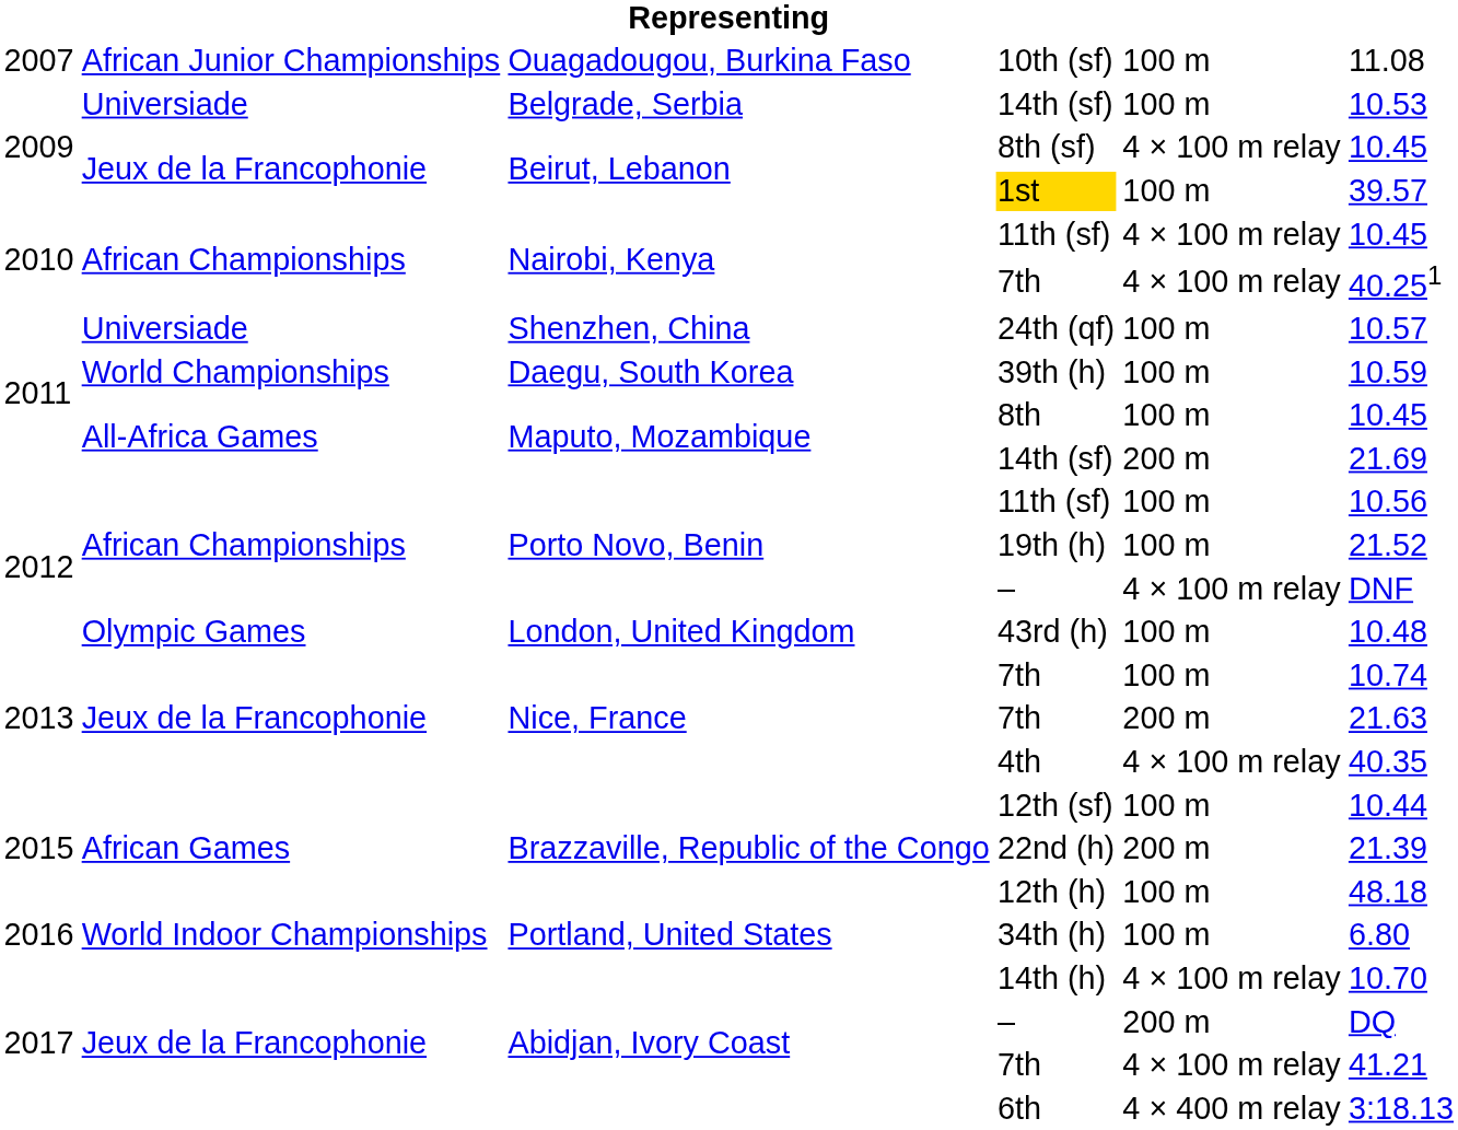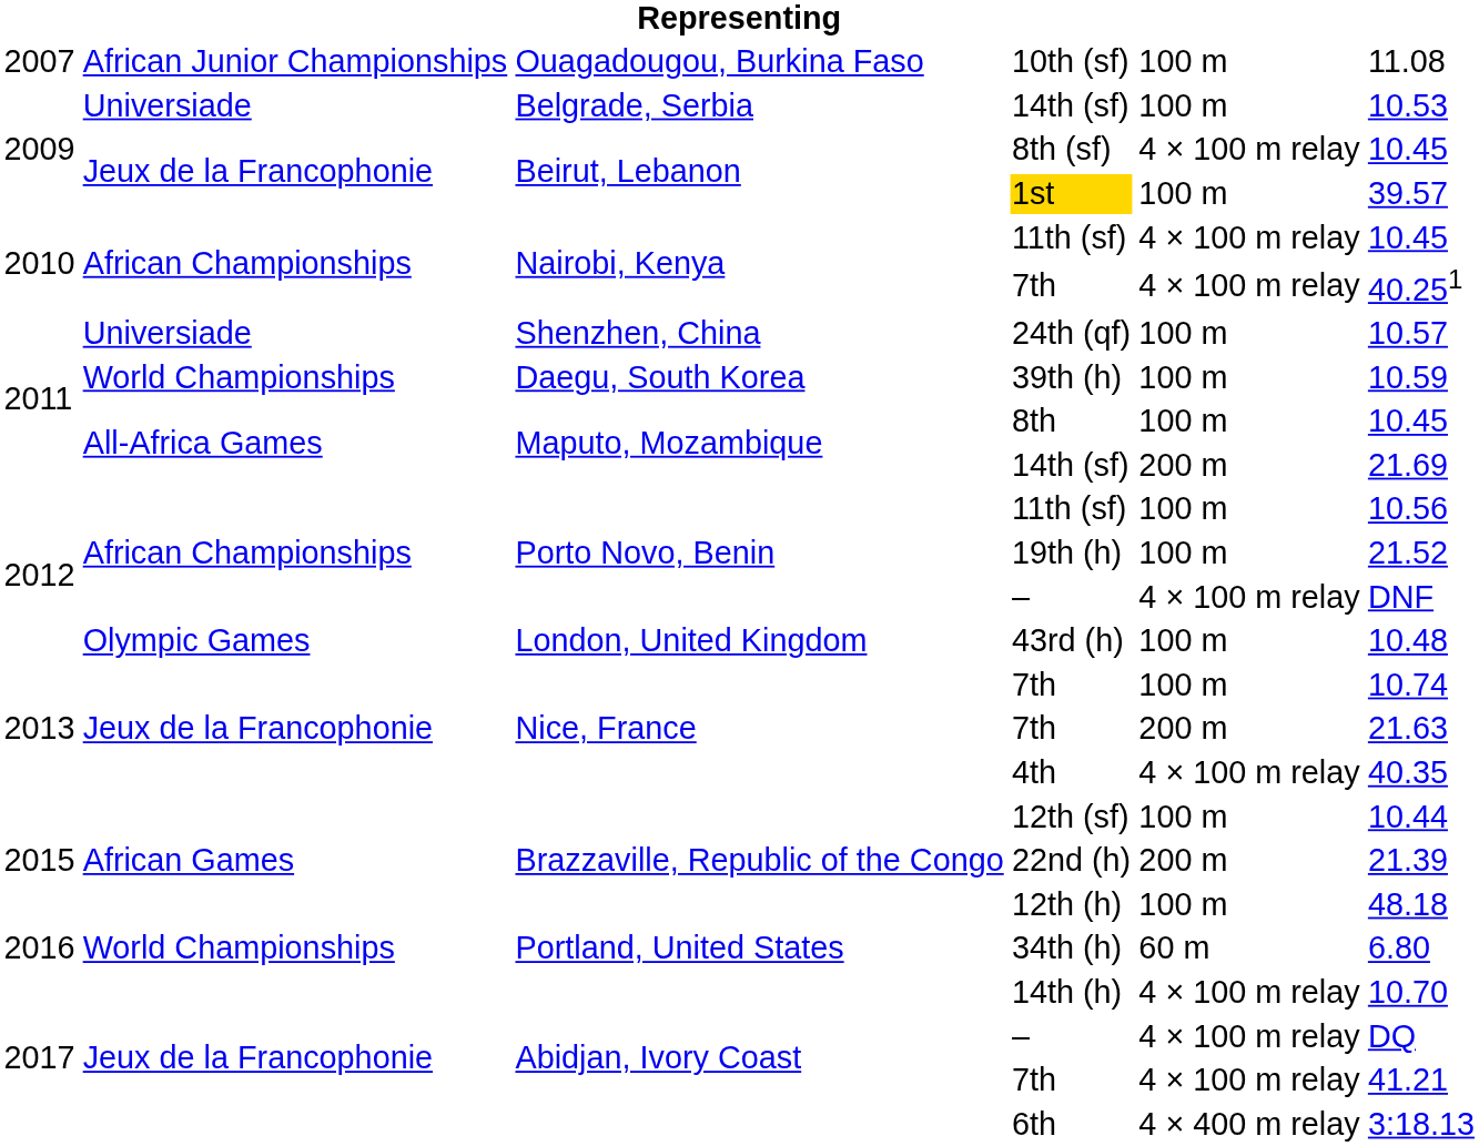 <table>
 <tr>
 <th colspan="6">Representing </th>
 </tr>
 <tr>
 <td>2007</td>
 <td><a href='#'>African Junior Championships</a></td>
 <td><a href='#'>Ouagadougou, Burkina Faso</a></td>
 <td>10th (sf)</td>
 <td>100 m</td>
 <td>11.08</td>
 </tr>
 <tr>
 <td rowspan=3>2009</td>
 <td><a href='#'>Universiade</a></td>
 <td><a href='#'>Belgrade, Serbia</a></td>
 <td>14th (sf)</td>
 <td>100 m</td>
 <td><a href='#'>10.53</a></td>
 </tr>
 <tr>
 <td rowspan=2><a href='#'>Jeux de la Francophonie</a></td>
 <td rowspan=2><a href='#'>Beirut, Lebanon</a></td>
 <td>8th (sf)</td>
 <td>4 × 100 m relay</td>
 <td><a href='#'>10.45</a></td>
 </tr>
 <tr>
 <td bgcolor=gold>1st</td>
 <td>100 m</td>
 <td><a href='#'>39.57</a></td>
 </tr>
 <tr>
 <td rowspan=2>2010</td>
 <td rowspan=2><a href='#'>African Championships</a></td>
 <td rowspan=2><a href='#'>Nairobi, Kenya</a></td>
 <td>11th (sf)</td>
 <td>4 × 100 m relay</td>
 <td><a href='#'>10.45</a></td>
 </tr>
 <tr>
 <td>7th</td>
 <td>4 × 100 m relay</td>
 <td><a href='#'>40.25</a><sup>1</sup></td>
 </tr>
 <tr>
 <td rowspan=4>2011</td>
 <td><a href='#'>Universiade</a></td>
 <td><a href='#'>Shenzhen, China</a></td>
 <td>24th (qf)</td>
 <td>100 m</td>
 <td><a href='#'>10.57</a></td>
 </tr>
 <tr>
 <td><a href='#'>World Championships</a></td>
 <td><a href='#'>Daegu, South Korea</a></td>
 <td>39th (h)</td>
 <td>100 m</td>
 <td><a href='#'>10.59</a></td>
 </tr>
 <tr>
 <td rowspan=2><a href='#'>All-Africa Games</a></td>
 <td rowspan=2><a href='#'>Maputo, Mozambique</a></td>
 <td>8th</td>
 <td>100 m</td>
 <td><a href='#'>10.45</a></td>
 </tr>
 <tr>
 <td>14th (sf)</td>
 <td>200 m</td>
 <td><a href='#'>21.69</a></td>
 </tr>
 <tr>
 <td rowspan=4>2012</td>
 <td rowspan=3><a href='#'>African Championships</a></td>
 <td rowspan=3><a href='#'>Porto Novo, Benin</a></td>
 <td>11th (sf)</td>
 <td>100 m</td>
 <td><a href='#'>10.56</a></td>
 </tr>
 <tr>
 <td>19th (h)</td>
 <td>100 m</td>
 <td><a href='#'>21.52</a></td>
 </tr>
 <tr>
 <td>–</td>
 <td>4 × 100 m relay</td>
 <td><a href='#'>DNF</a></td>
 </tr>
 <tr>
 <td><a href='#'>Olympic Games</a></td>
 <td><a href='#'>London, United Kingdom</a></td>
 <td>43rd (h)</td>
 <td>100 m</td>
 <td><a href='#'>10.48</a></td>
 </tr>
 <tr>
 <td rowspan=3>2013</td>
 <td rowspan=3><a href='#'>Jeux de la Francophonie</a></td>
 <td rowspan=3><a href='#'>Nice, France</a></td>
 <td>7th</td>
 <td>100 m</td>
 <td><a href='#'>10.74</a></td>
 </tr>
 <tr>
 <td>7th</td>
 <td>200 m</td>
 <td><a href='#'>21.63</a></td>
 </tr>
 <tr>
 <td>4th</td>
 <td>4 × 100 m relay</td>
 <td><a href='#'>40.35</a></td>
 </tr>
 <tr>
 <td rowspan=3>2015</td>
 <td rowspan=3><a href='#'>African Games</a></td>
 <td rowspan=3><a href='#'>Brazzaville, Republic of the Congo</a></td>
 <td>12th (sf)</td>
 <td>100 m</td>
 <td><a href='#'>10.44</a></td>
 </tr>
 <tr>
 <td>22nd (h)</td>
 <td>200 m</td>
 <td><a href='#'>21.39</a></td>
 </tr>
 <tr>
 <td>12th (h)</td>
 <td>100 m</td>
 <td><a href='#'>48.18</a></td>
 </tr>
 <tr>
 <td>2016</td>
-<td><a href='#'>World Indoor Championships</a></td>
+<td><a href='#'>World Championships</a></td>
 <td><a href='#'>Portland, United States</a></td>
 <td>34th (h)</td>
-<td>100 m</td>
+<td>60 m</td>
 <td><a href='#'>6.80</a></td>
 </tr>
 <tr>
 <td rowspan=4>2017</td>
 <td rowspan=4><a href='#'>Jeux de la Francophonie</a></td>
 <td rowspan=4><a href='#'>Abidjan, Ivory Coast</a></td>
 <td>14th (h)</td>
 <td>4 × 100 m relay</td>
 <td><a href='#'>10.70</a></td>
 </tr>
 <tr>
 <td>–</td>
-<td>200 m</td>
+<td>4 × 100 m relay</td>
 <td><a href='#'>DQ</a></td>
 </tr>
 <tr>
 <td>7th</td>
 <td>4 × 100 m relay</td>
 <td><a href='#'>41.21</a></td>
 </tr>
 <tr>
 <td>6th</td>
 <td>4 × 400 m relay</td>
 <td><a href='#'>3:18.13</a></td>
 </tr>
 </table>
